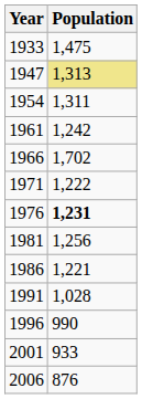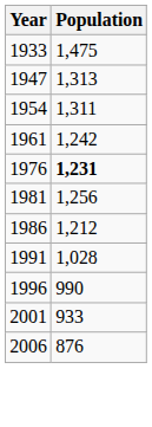 <table class="wikitable">
 <tr>
 <th>Year</th>
 <th>Population</th>
 </tr>
 <tr>
 <td>1933</td>
 <td>1,475</td>
 </tr>
 <tr>
 <td>1947</td>
-<td style="background: khaki;">1,313</td>
+<td>1,313</td>
 </tr>
 <tr>
 <td>1954</td>
 <td>1,311</td>
 </tr>
 <tr>
 <td>1961</td>
 <td>1,242</td>
-</tr>
-<tr>
-<td>1966</td>
-<td>1,702</td>
-</tr>
-<tr>
-<td>1971</td>
-<td>1,222</td>
 </tr>
 <tr>
 <td>1976</td>
 <td><strong>1,231</strong></td>
 </tr>
 <tr>
 <td>1981</td>
 <td>1,256</td>
 </tr>
 <tr>
 <td>1986</td>
-<td>1,221</td>
+<td>1,212</td>
 </tr>
 <tr>
 <td>1991</td>
 <td>1,028</td>
 </tr>
 <tr>
 <td>1996</td>
 <td>990</td>
 </tr>
 <tr>
 <td>2001</td>
 <td>933</td>
 </tr>
 <tr>
 <td>2006</td>
 <td>876</td>
 </tr>
 </table>
